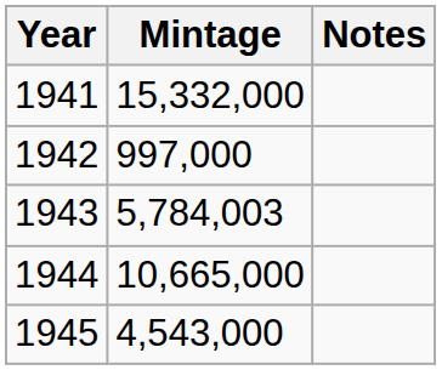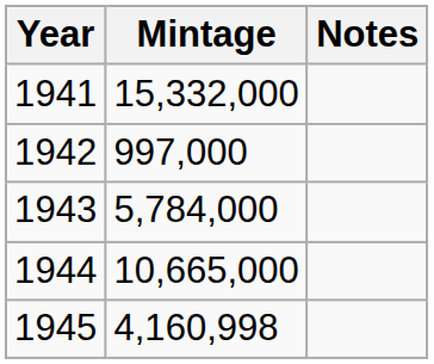 <table class="wikitable">
 <tr>
 <th scope="col">Year</th>
 <th scope="col">Mintage</th>
 <th scope="col">Notes</th>
 </tr>
 <tr>
 <td>1941</td>
 <td>15,332,000</td>
 <td></td>
 </tr>
 <tr>
 <td>1942</td>
 <td>997,000</td>
 <td></td>
 </tr>
 <tr>
 <td>1943</td>
-<td>5,784,003</td>
+<td>5,784,000</td>
 <td></td>
 </tr>
 <tr>
 <td>1944</td>
 <td>10,665,000</td>
 <td></td>
 </tr>
 <tr>
 <td>1945</td>
-<td>4,543,000</td>
+<td>4,160,998</td>
 <td></td>
 </tr>
 </table>
